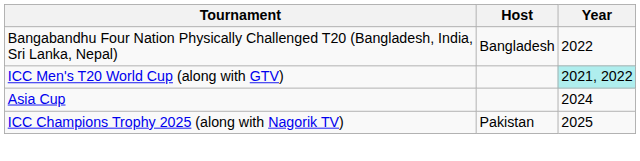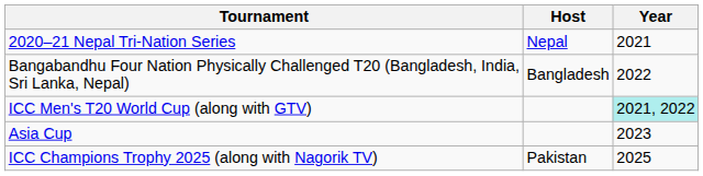 <table class="wikitable">
 <tr>
 <th>Tournament</th>
 <th>Host</th>
 <th>Year</th>
+</tr>
+<tr>
+<td><a href='#'>2020–21 Nepal Tri-Nation Series</a></td>
+<td><a href='#'>Nepal</a></td>
+<td>2021</td>
 </tr>
 <tr>
 <td>Bangabandhu Four Nation Physically Challenged T20     (Bangladesh, India,<br>Sri Lanka, Nepal)</td>
 <td>Bangladesh</td>
 <td>2022</td>
 </tr>
 <tr>
 <td><a href='#'>ICC Men's T20 World Cup</a> (along with <a href='#'>GTV</a>)</td>
 <td></td>
 <td style="background: paleturquoise;">2021, 2022</td>
 </tr>
 <tr>
 <td><a href='#'>Asia Cup</a></td>
 <td></td>
-<td>2024</td>
+<td>2023</td>
 </tr>
 <tr>
 <td><a href='#'>ICC Champions Trophy 2025</a> (along with <a href='#'>Nagorik TV</a>)</td>
 <td>Pakistan</td>
 <td>2025</td>
 </tr>
 </table>
